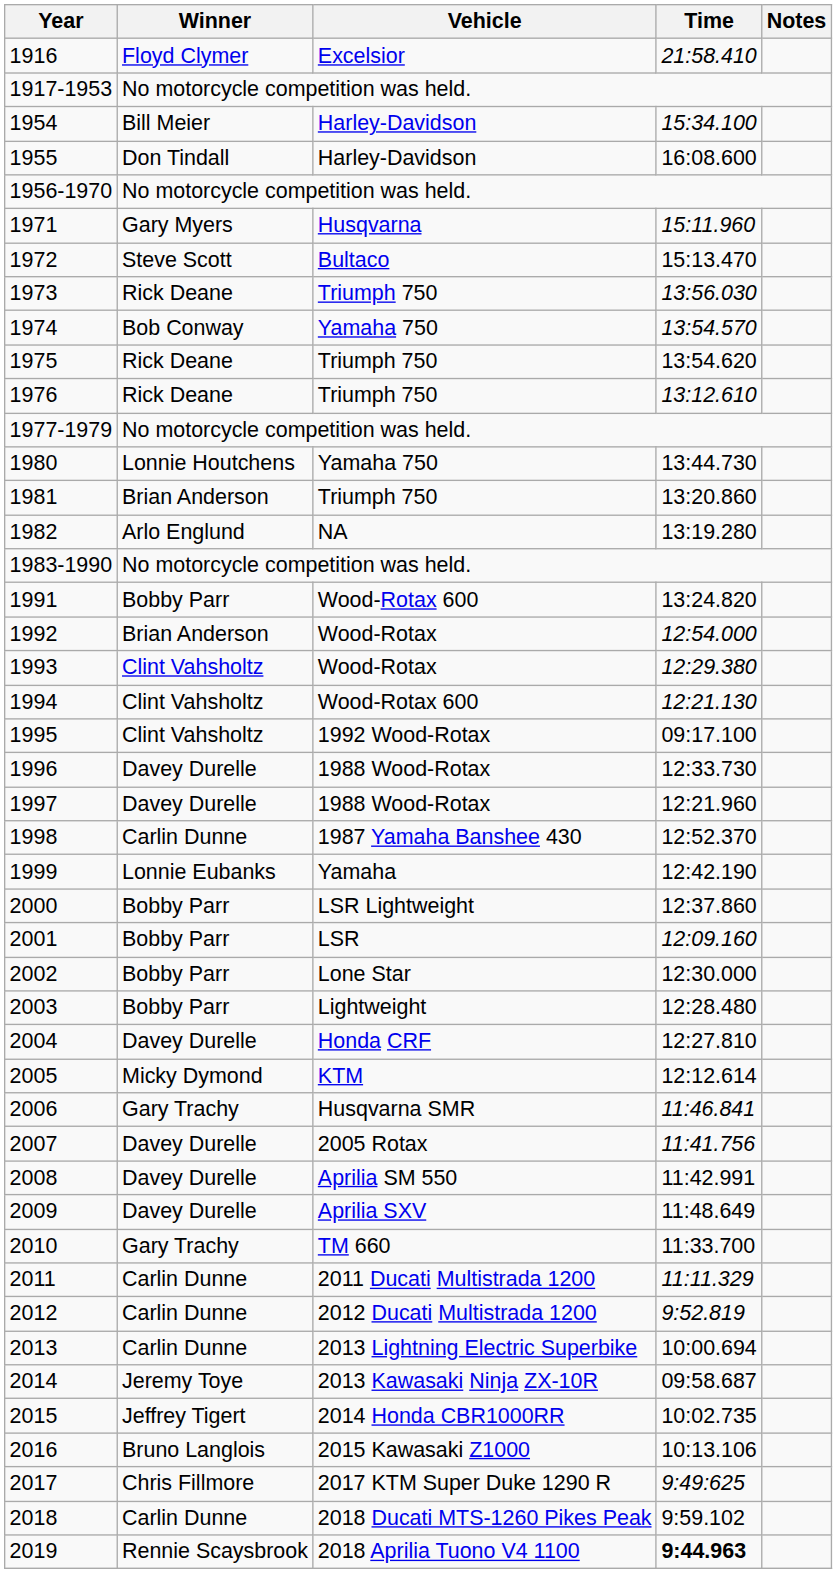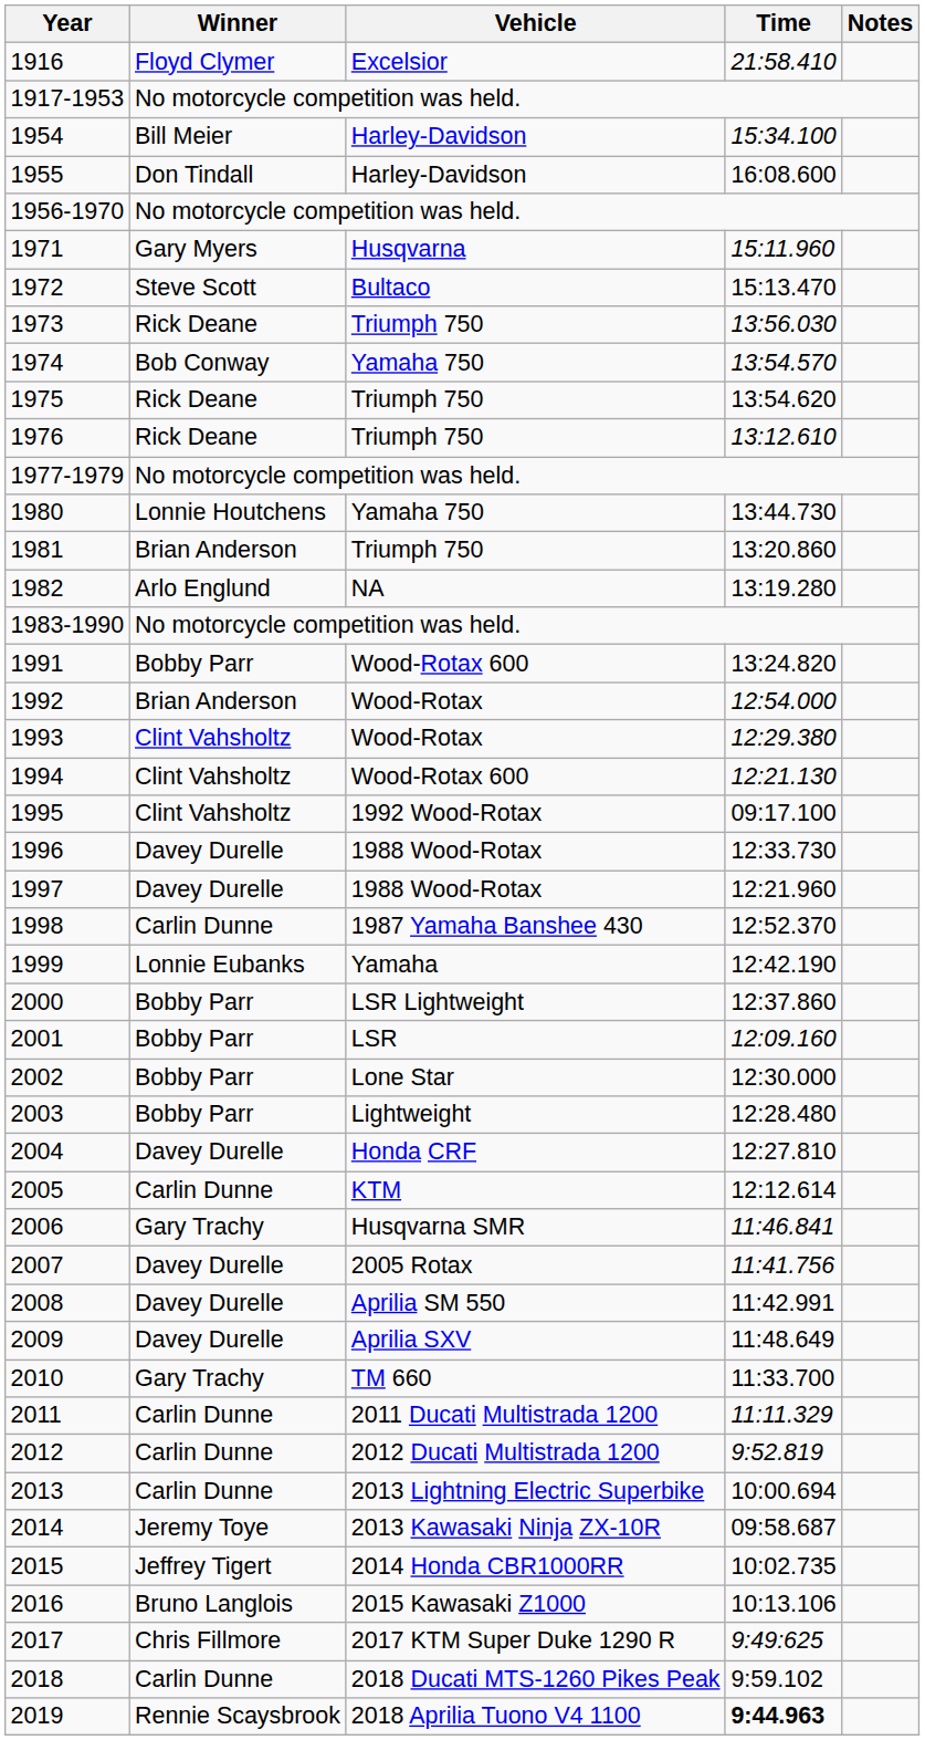 <table class="wikitable sortable mw-collapsible mw-collapsed">
 <tr>
 <th>Year</th>
 <th class="unsortable">Winner</th>
 <th class="unsortable">Vehicle</th>
 <th>Time</th>
 <th class="unsortable">Notes</th>
 </tr>
 <tr>
 <td>1916</td>
 <td> <a href='#'>Floyd Clymer</a></td>
 <td><a href='#'>Excelsior</a></td>
 <td><em>21:58.410</em></td>
 <td></td>
 </tr>
 <tr>
 <td>1917-1953</td>
 <td colspan="4">No motorcycle competition was held.</td>
 </tr>
 <tr>
 <td>1954</td>
 <td> Bill Meier</td>
 <td><a href='#'>Harley-Davidson</a></td>
 <td><em>15:34.100</em></td>
 <td></td>
 </tr>
 <tr>
 <td>1955</td>
 <td> Don Tindall</td>
 <td>Harley-Davidson</td>
 <td>16:08.600</td>
 <td></td>
 </tr>
 <tr>
 <td>1956-1970</td>
 <td colspan="4">No motorcycle competition was held.</td>
 </tr>
 <tr>
 <td>1971</td>
 <td> Gary Myers</td>
 <td><a href='#'>Husqvarna</a></td>
 <td><em>15:11.960</em></td>
 <td></td>
 </tr>
 <tr>
 <td>1972</td>
 <td> Steve Scott</td>
 <td><a href='#'>Bultaco</a></td>
 <td>15:13.470</td>
 <td></td>
 </tr>
 <tr>
 <td>1973</td>
 <td> Rick Deane</td>
 <td><a href='#'>Triumph</a> 750</td>
 <td><em>13:56.030</em></td>
 <td></td>
 </tr>
 <tr>
 <td>1974</td>
 <td> Bob Conway</td>
 <td><a href='#'>Yamaha</a> 750</td>
 <td><em>13:54.570</em></td>
 <td></td>
 </tr>
 <tr>
 <td>1975</td>
 <td> Rick Deane</td>
 <td>Triumph 750</td>
 <td>13:54.620</td>
 <td></td>
 </tr>
 <tr>
 <td>1976</td>
 <td> Rick Deane</td>
 <td>Triumph 750</td>
 <td><em>13:12.610</em></td>
 <td></td>
 </tr>
 <tr>
 <td>1977-1979</td>
 <td colspan="4">No motorcycle competition was held.</td>
 </tr>
 <tr>
 <td>1980</td>
 <td> Lonnie Houtchens</td>
 <td>Yamaha 750</td>
 <td>13:44.730</td>
 <td></td>
 </tr>
 <tr>
 <td>1981</td>
 <td> Brian Anderson</td>
 <td>Triumph 750</td>
 <td>13:20.860</td>
 <td></td>
 </tr>
 <tr>
 <td>1982</td>
 <td> Arlo Englund</td>
 <td>NA</td>
 <td>13:19.280</td>
 <td></td>
 </tr>
 <tr>
 <td>1983-1990</td>
 <td colspan="4">No motorcycle competition was held.</td>
 </tr>
 <tr>
 <td>1991</td>
 <td> Bobby Parr</td>
 <td>Wood-<a href='#'>Rotax</a> 600</td>
 <td>13:24.820</td>
 <td></td>
 </tr>
 <tr>
 <td>1992</td>
 <td> Brian Anderson</td>
 <td>Wood-Rotax</td>
 <td><em>12:54.000</em></td>
 <td></td>
 </tr>
 <tr>
 <td>1993</td>
 <td> <a href='#'>Clint Vahsholtz</a></td>
 <td>Wood-Rotax</td>
 <td><em>12:29.380</em></td>
 <td></td>
 </tr>
 <tr>
 <td>1994</td>
 <td> Clint Vahsholtz</td>
 <td>Wood-Rotax 600</td>
 <td><em>12:21.130</em></td>
 <td></td>
 </tr>
 <tr>
 <td>1995</td>
 <td> Clint Vahsholtz</td>
 <td>1992 Wood-Rotax</td>
 <td>09:17.100</td>
 <td></td>
 </tr>
 <tr>
 <td>1996</td>
 <td> Davey Durelle</td>
 <td>1988 Wood-Rotax</td>
 <td>12:33.730</td>
 <td></td>
 </tr>
 <tr>
 <td>1997</td>
 <td> Davey Durelle</td>
 <td>1988 Wood-Rotax</td>
 <td>12:21.960</td>
 <td></td>
 </tr>
 <tr>
 <td>1998</td>
 <td> Carlin Dunne</td>
 <td>1987 <a href='#'>Yamaha Banshee</a> 430</td>
 <td>12:52.370</td>
 <td></td>
 </tr>
 <tr>
 <td>1999</td>
 <td> Lonnie Eubanks</td>
 <td>Yamaha</td>
 <td>12:42.190</td>
 <td></td>
 </tr>
 <tr>
 <td>2000</td>
 <td> Bobby Parr</td>
 <td>LSR Lightweight</td>
 <td>12:37.860</td>
 <td></td>
 </tr>
 <tr>
 <td>2001</td>
 <td> Bobby Parr</td>
 <td>LSR</td>
 <td><em>12:09.160</em></td>
 <td></td>
 </tr>
 <tr>
 <td>2002</td>
 <td> Bobby Parr</td>
 <td>Lone Star</td>
 <td>12:30.000</td>
 <td></td>
 </tr>
 <tr>
 <td>2003</td>
 <td> Bobby Parr</td>
 <td>Lightweight</td>
 <td>12:28.480</td>
 <td></td>
 </tr>
 <tr>
 <td>2004</td>
 <td> Davey Durelle</td>
 <td><a href='#'>Honda</a> <a href='#'>CRF</a></td>
 <td>12:27.810</td>
 <td></td>
 </tr>
 <tr>
 <td>2005</td>
-<td> Micky Dymond</td>
+<td> Carlin Dunne</td>
 <td><a href='#'>KTM</a></td>
 <td>12:12.614</td>
 <td></td>
 </tr>
 <tr>
 <td>2006</td>
 <td> Gary Trachy</td>
 <td>Husqvarna SMR</td>
 <td><em>11:46.841</em></td>
 <td></td>
 </tr>
 <tr>
 <td>2007</td>
 <td> Davey Durelle</td>
 <td>2005 Rotax</td>
 <td><em>11:41.756</em></td>
 <td></td>
 </tr>
 <tr>
 <td>2008</td>
 <td> Davey Durelle</td>
 <td><a href='#'>Aprilia</a> SM 550</td>
 <td>11:42.991</td>
 <td></td>
 </tr>
 <tr>
 <td>2009</td>
 <td> Davey Durelle</td>
 <td><a href='#'>Aprilia SXV</a></td>
 <td>11:48.649</td>
 <td></td>
 </tr>
 <tr>
 <td>2010</td>
 <td> Gary Trachy</td>
 <td><a href='#'>TM</a> 660</td>
 <td>11:33.700</td>
 <td></td>
 </tr>
 <tr>
 <td>2011</td>
 <td> Carlin Dunne</td>
 <td>2011 <a href='#'>Ducati</a> <a href='#'>Multistrada 1200</a></td>
 <td><em>11:11.329</em></td>
 <td></td>
 </tr>
 <tr>
 <td>2012</td>
 <td> Carlin Dunne</td>
 <td>2012 <a href='#'>Ducati</a> <a href='#'>Multistrada 1200</a></td>
 <td><em>9:52.819</em></td>
 <td></td>
 </tr>
 <tr>
 <td>2013</td>
 <td> Carlin Dunne</td>
 <td>2013 <a href='#'>Lightning Electric Superbike</a></td>
 <td>10:00.694</td>
 <td></td>
 </tr>
 <tr>
 <td>2014</td>
 <td> Jeremy Toye</td>
 <td>2013 <a href='#'>Kawasaki</a> <a href='#'>Ninja</a> <a href='#'>ZX-10R</a></td>
 <td>09:58.687</td>
 <td></td>
 </tr>
 <tr>
 <td>2015</td>
 <td> Jeffrey Tigert</td>
 <td>2014 <a href='#'>Honda CBR1000RR</a></td>
 <td>10:02.735</td>
 <td></td>
 </tr>
 <tr>
 <td>2016</td>
 <td> Bruno Langlois</td>
 <td>2015 Kawasaki <a href='#'>Z1000</a></td>
 <td>10:13.106</td>
 <td></td>
 </tr>
 <tr>
 <td>2017</td>
 <td> Chris Fillmore</td>
 <td>2017 KTM Super Duke 1290 R</td>
 <td><em>9:49:625</em></td>
 <td></td>
 </tr>
 <tr>
 <td>2018</td>
 <td> Carlin Dunne</td>
 <td>2018 <a href='#'>Ducati MTS-1260 Pikes Peak</a></td>
 <td>9:59.102</td>
 <td></td>
 </tr>
 <tr>
 <td>2019</td>
 <td> Rennie Scaysbrook</td>
 <td>2018 <a href='#'>Aprilia Tuono V4 1100</a></td>
 <td><strong>9:44.963</strong></td>
 <td></td>
 </tr>
 <tr>
 </tr>
 </table>
